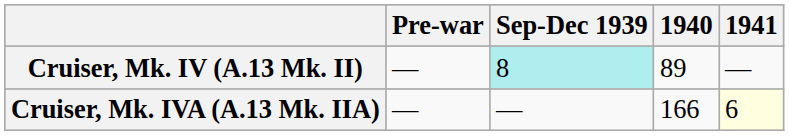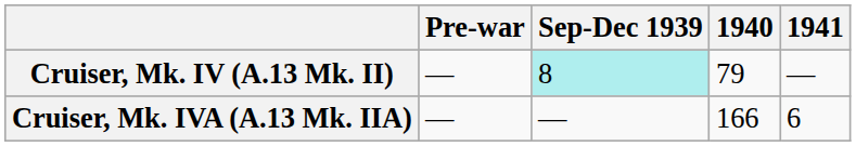 <table class="wikitable">
 <tr>
 <th></th>
 <th>Pre-war</th>
 <th>Sep-Dec 1939</th>
 <th>1940</th>
 <th>1941</th>
 </tr>
 <tr>
 <th>Cruiser, Mk. IV (A.13 Mk. II)</th>
 <td>—</td>
 <td style="background: paleturquoise;">8</td>
-<td>89</td>
+<td>79</td>
 <td>—</td>
 </tr>
 <tr>
 <th>Cruiser, Mk. IVA (A.13 Mk. IIA)</th>
 <td>—</td>
 <td>—</td>
 <td>166</td>
-<td style="background: lightyellow;">6</td>
+<td>6</td>
 </tr>
 </table>
